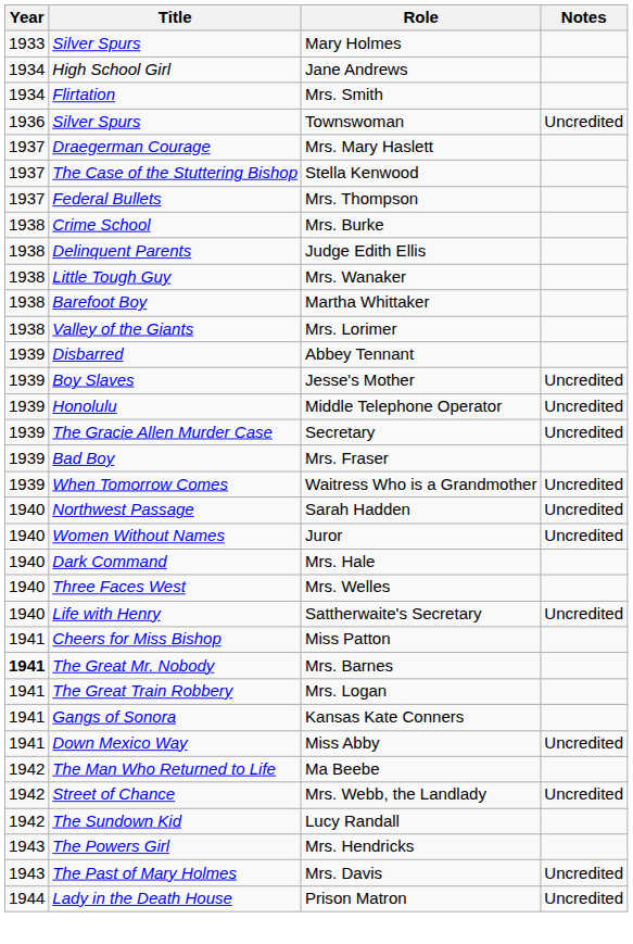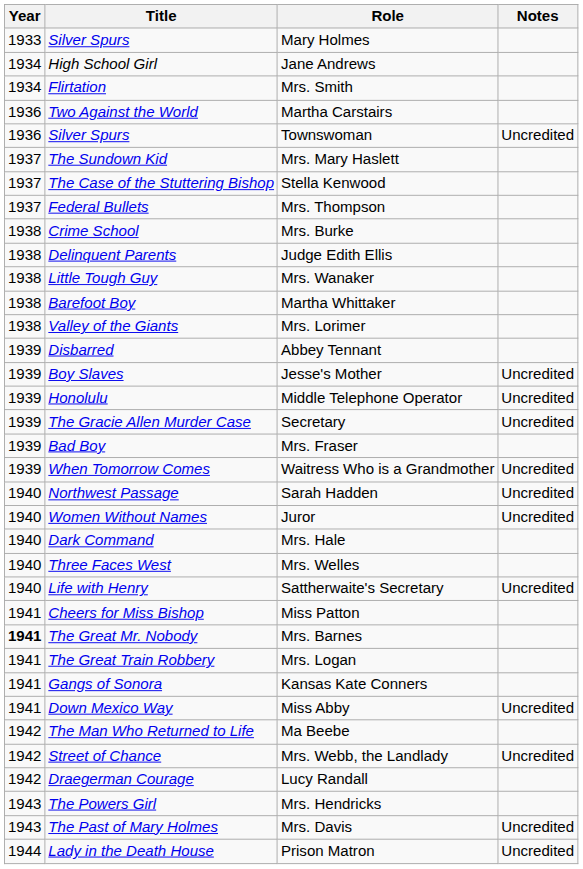 <table class="wikitable">
 <tr>
 <th>Year</th>
 <th>Title</th>
 <th>Role</th>
 <th>Notes</th>
 </tr>
 <tr>
 <td>1933</td>
 <td><em><a href='#'>Silver Spurs</a></em></td>
 <td>Mary Holmes</td>
 <td></td>
 </tr>
 <tr>
 <td>1934</td>
 <td><em>High School Girl</em></td>
 <td>Jane Andrews</td>
 <td></td>
 </tr>
 <tr>
 <td>1934</td>
 <td><em><a href='#'>Flirtation</a></em></td>
 <td>Mrs. Smith</td>
 <td></td>
 </tr>
 <tr>
 <td>1936</td>
+<td><em><a href='#'>Two Against the World</a></em></td>
+<td>Martha Carstairs</td>
+<td></td>
+</tr>
+<tr>
+<td>1936</td>
 <td><em><a href='#'>Silver Spurs</a></em></td>
 <td>Townswoman</td>
 <td>Uncredited</td>
 </tr>
 <tr>
 <td>1937</td>
-<td><em><a href='#'>Draegerman Courage</a></em></td>
+<td><em><a href='#'>The Sundown Kid</a></em></td>
 <td>Mrs. Mary Haslett</td>
 <td></td>
 </tr>
 <tr>
 <td>1937</td>
 <td><em><a href='#'>The Case of the Stuttering Bishop</a></em></td>
 <td>Stella Kenwood</td>
 <td></td>
 </tr>
 <tr>
 <td>1937</td>
 <td><em><a href='#'>Federal Bullets</a></em></td>
 <td>Mrs. Thompson</td>
 <td></td>
 </tr>
 <tr>
 <td>1938</td>
 <td><em><a href='#'>Crime School</a></em></td>
 <td>Mrs. Burke</td>
 <td></td>
 </tr>
 <tr>
 <td>1938</td>
 <td><em><a href='#'>Delinquent Parents</a></em></td>
 <td>Judge Edith Ellis</td>
 <td></td>
 </tr>
 <tr>
 <td>1938</td>
 <td><em><a href='#'>Little Tough Guy</a></em></td>
 <td>Mrs. Wanaker</td>
 <td></td>
 </tr>
 <tr>
 <td>1938</td>
 <td><em><a href='#'>Barefoot Boy</a></em></td>
 <td>Martha Whittaker</td>
 <td></td>
 </tr>
 <tr>
 <td>1938</td>
 <td><em><a href='#'>Valley of the Giants</a></em></td>
 <td>Mrs. Lorimer</td>
 <td></td>
 </tr>
 <tr>
 <td>1939</td>
 <td><em><a href='#'>Disbarred</a></em></td>
 <td>Abbey Tennant</td>
 <td></td>
 </tr>
 <tr>
 <td>1939</td>
 <td><em><a href='#'>Boy Slaves</a></em></td>
 <td>Jesse's Mother</td>
 <td>Uncredited</td>
 </tr>
 <tr>
 <td>1939</td>
 <td><em><a href='#'>Honolulu</a></em></td>
 <td>Middle Telephone Operator</td>
 <td>Uncredited</td>
 </tr>
 <tr>
 <td>1939</td>
 <td><em><a href='#'>The Gracie Allen Murder Case</a></em></td>
 <td>Secretary</td>
 <td>Uncredited</td>
 </tr>
 <tr>
 <td>1939</td>
 <td><em><a href='#'>Bad Boy</a></em></td>
 <td>Mrs. Fraser</td>
 <td></td>
 </tr>
 <tr>
 <td>1939</td>
 <td><em><a href='#'>When Tomorrow Comes</a></em></td>
 <td>Waitress Who is a Grandmother</td>
 <td>Uncredited</td>
 </tr>
 <tr>
 <td>1940</td>
 <td><em><a href='#'>Northwest Passage</a></em></td>
 <td>Sarah Hadden</td>
 <td>Uncredited</td>
 </tr>
 <tr>
 <td>1940</td>
 <td><em><a href='#'>Women Without Names</a></em></td>
 <td>Juror</td>
 <td>Uncredited</td>
 </tr>
 <tr>
 <td>1940</td>
 <td><em><a href='#'>Dark Command</a></em></td>
 <td>Mrs. Hale</td>
 <td></td>
 </tr>
 <tr>
 <td>1940</td>
 <td><em><a href='#'>Three Faces West</a></em></td>
 <td>Mrs. Welles</td>
 <td></td>
 </tr>
 <tr>
 <td>1940</td>
 <td><em><a href='#'>Life with Henry</a></em></td>
 <td>Sattherwaite's Secretary</td>
 <td>Uncredited</td>
 </tr>
 <tr>
 <td>1941</td>
 <td><em><a href='#'>Cheers for Miss Bishop</a></em></td>
 <td>Miss Patton</td>
 <td></td>
 </tr>
 <tr>
 <td><strong>1941</strong></td>
 <td><em><a href='#'>The Great Mr. Nobody</a></em></td>
 <td>Mrs. Barnes</td>
 <td></td>
 </tr>
 <tr>
 <td>1941</td>
 <td><em><a href='#'>The Great Train Robbery</a></em></td>
 <td>Mrs. Logan</td>
 <td></td>
 </tr>
 <tr>
 <td>1941</td>
 <td><em><a href='#'>Gangs of Sonora</a></em></td>
 <td>Kansas Kate Conners</td>
 <td></td>
 </tr>
 <tr>
 <td>1941</td>
 <td><em><a href='#'>Down Mexico Way</a></em></td>
 <td>Miss Abby</td>
 <td>Uncredited</td>
 </tr>
 <tr>
 <td>1942</td>
 <td><em><a href='#'>The Man Who Returned to Life</a></em></td>
 <td>Ma Beebe</td>
 <td></td>
 </tr>
 <tr>
 <td>1942</td>
 <td><em><a href='#'>Street of Chance</a></em></td>
 <td>Mrs. Webb, the Landlady</td>
 <td>Uncredited</td>
 </tr>
 <tr>
 <td>1942</td>
-<td><em><a href='#'>The Sundown Kid</a></em></td>
+<td><em><a href='#'>Draegerman Courage</a></em></td>
 <td>Lucy Randall</td>
 <td></td>
 </tr>
 <tr>
 <td>1943</td>
 <td><em><a href='#'>The Powers Girl</a></em></td>
 <td>Mrs. Hendricks</td>
 <td></td>
 </tr>
 <tr>
 <td>1943</td>
 <td><em><a href='#'>The Past of Mary Holmes</a></em></td>
 <td>Mrs. Davis</td>
 <td>Uncredited</td>
 </tr>
 <tr>
 <td>1944</td>
 <td><em><a href='#'>Lady in the Death House</a></em></td>
 <td>Prison Matron</td>
 <td>Uncredited</td>
 </tr>
 </table>
